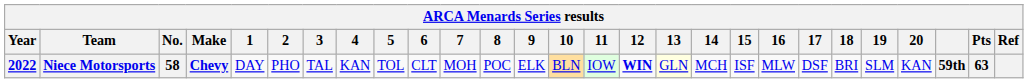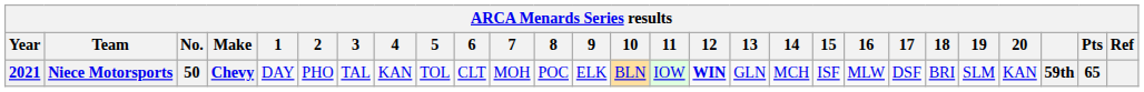 <table class="wikitable" style="text-align:center; font-size:75%">
 <tr>
 <th colspan=27><a href='#'>ARCA Menards Series</a> results</th>
 </tr>
 <tr>
 <th>Year</th>
 <th>Team</th>
 <th>No.</th>
 <th>Make</th>
 <th>1</th>
 <th>2</th>
 <th>3</th>
 <th>4</th>
 <th>5</th>
 <th>6</th>
 <th>7</th>
 <th>8</th>
 <th>9</th>
 <th>10</th>
 <th>11</th>
 <th>12</th>
 <th>13</th>
 <th>14</th>
 <th>15</th>
 <th>16</th>
 <th>17</th>
 <th>18</th>
 <th>19</th>
 <th>20</th>
 <th></th>
 <th>Pts</th>
 <th>Ref</th>
 </tr>
 <tr>
-<th><a href='#'>2022</a></th>
+<th><a href='#'>2021</a></th>
 <th><a href='#'>Niece Motorsports</a></th>
-<th>58</th>
+<th>50</th>
 <th><a href='#'>Chevy</a></th>
 <td><a href='#'>DAY</a></td>
 <td><a href='#'>PHO</a></td>
 <td><a href='#'>TAL</a></td>
 <td><a href='#'>KAN</a></td>
 <td><a href='#'>TOL</a></td>
 <td><a href='#'>CLT</a></td>
 <td><a href='#'>MOH</a></td>
 <td><a href='#'>POC</a></td>
 <td><a href='#'>ELK</a></td>
 <td style="background:#FFDF9F;"><a href='#'>BLN</a><br></td>
 <td style="background:#DFFFDF;"><a href='#'>IOW</a><br></td>
 <td><strong><a href='#'>WIN</a></strong></td>
-<td style="background: lightyellow;"><a href='#'>GLN</a></td>
+<td><a href='#'>GLN</a></td>
 <td><a href='#'>MCH</a></td>
 <td><a href='#'>ISF</a></td>
 <td><a href='#'>MLW</a></td>
 <td><a href='#'>DSF</a></td>
 <td><a href='#'>BRI</a></td>
 <td><a href='#'>SLM</a></td>
 <td><a href='#'>KAN</a></td>
 <th>59th</th>
-<th>63</th>
+<th>65</th>
 <th></th>
 </tr>
 </table>
